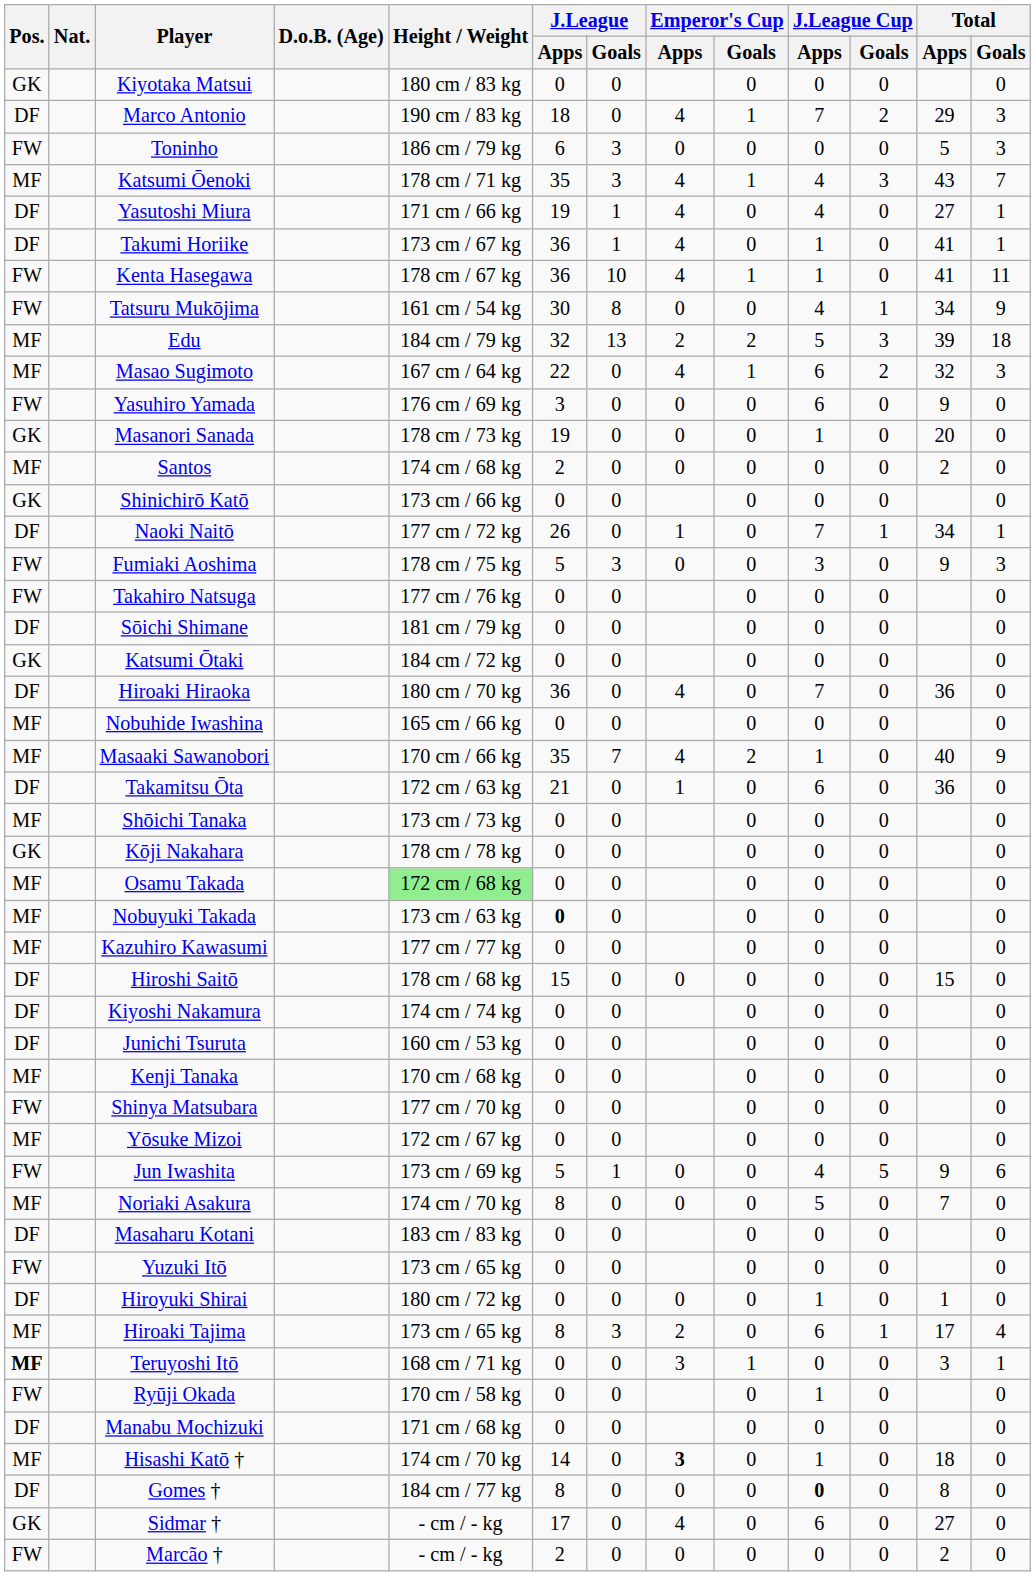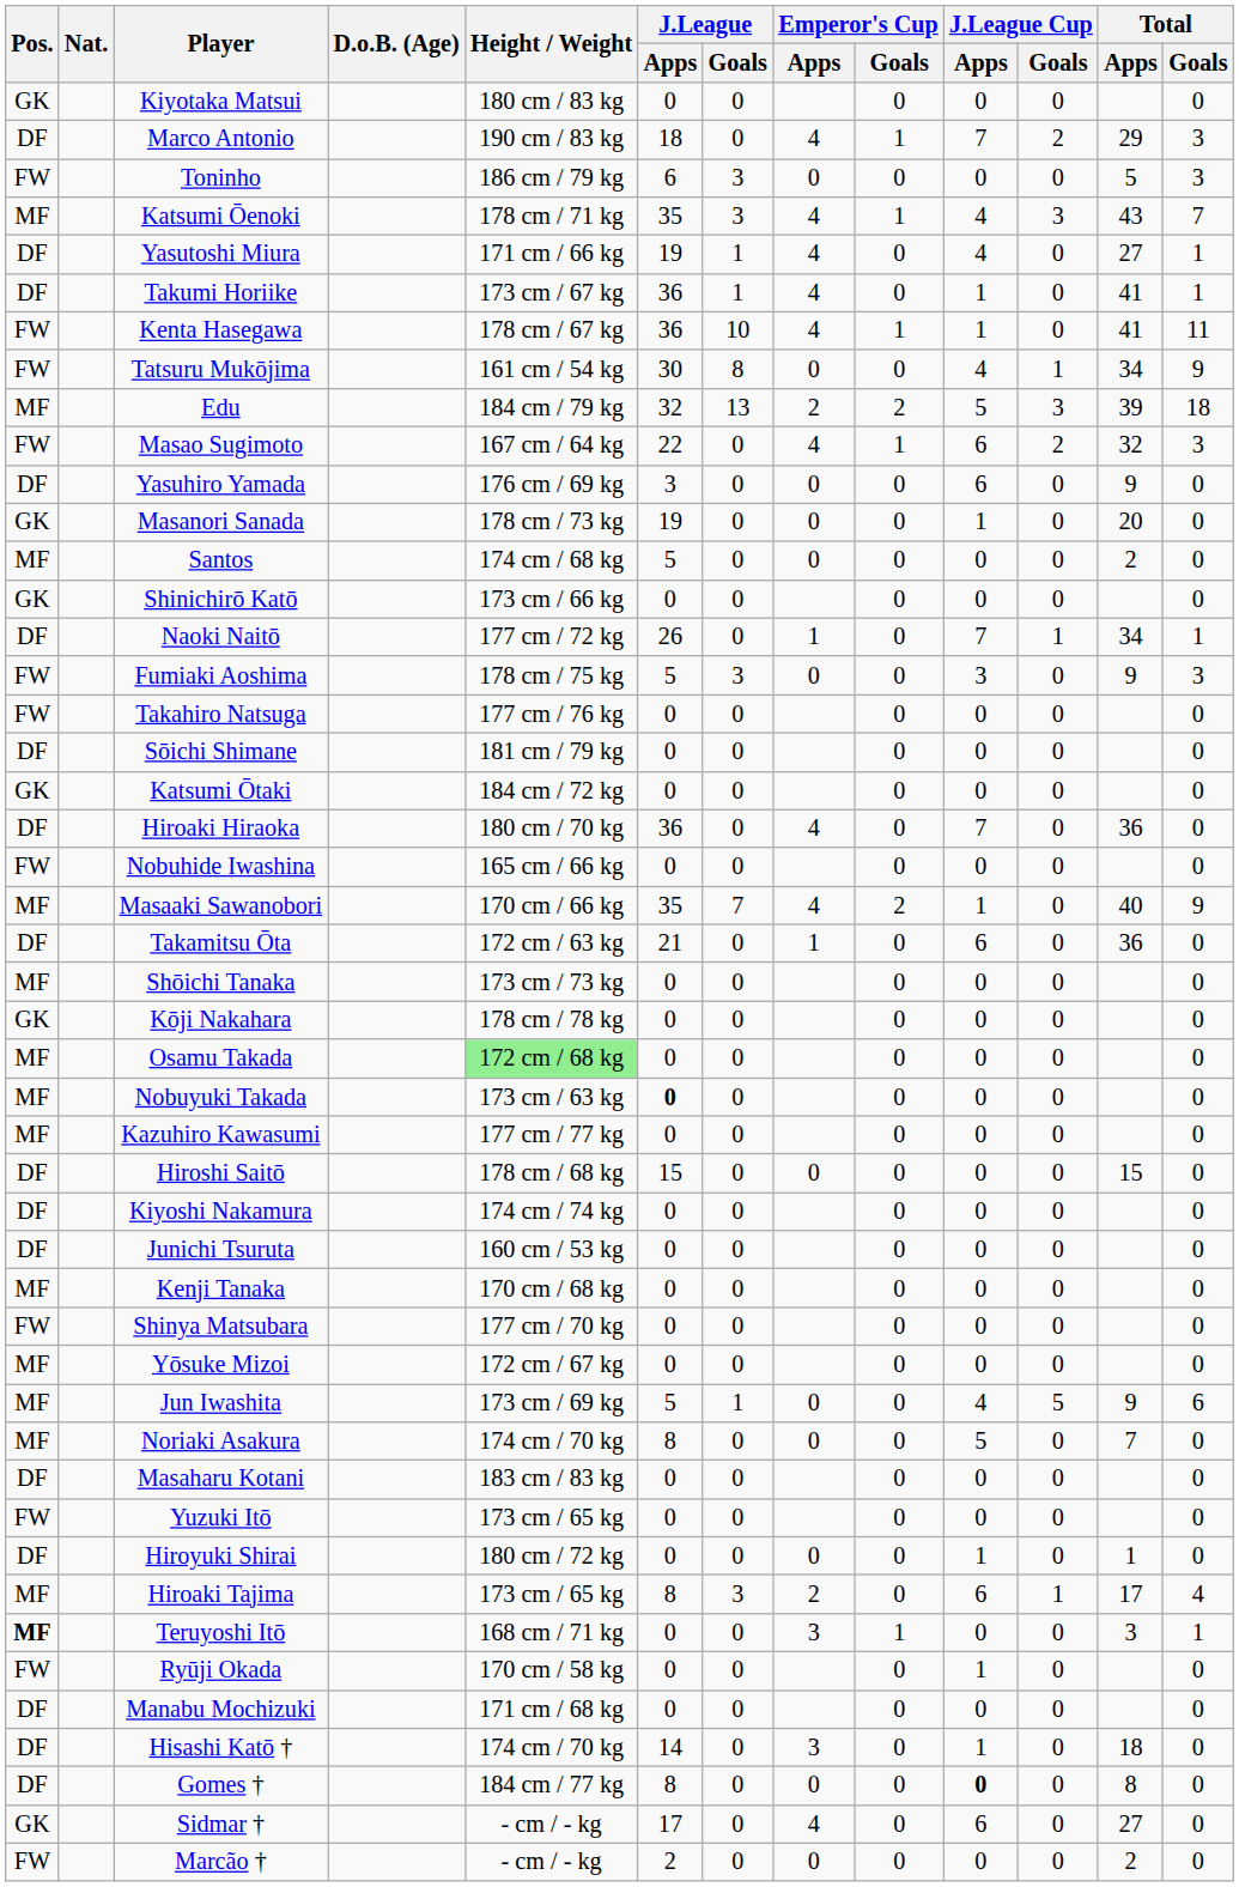 <table class="wikitable" style="text-align:center;">
 <tr>
 <th rowspan="2">Pos.</th>
 <th rowspan="2">Nat.</th>
 <th rowspan="2">Player</th>
 <th rowspan="2">D.o.B. (Age)</th>
 <th rowspan="2">Height / Weight</th>
 <th colspan="2"><a href='#'>J.League</a></th>
 <th colspan="2"><a href='#'>Emperor's Cup</a></th>
 <th colspan="2"><a href='#'>J.League Cup</a></th>
 <th colspan="2">Total</th>
 </tr>
 <tr>
 <th>Apps</th>
 <th>Goals</th>
 <th>Apps</th>
 <th>Goals</th>
 <th>Apps</th>
 <th>Goals</th>
 <th>Apps</th>
 <th>Goals</th>
 </tr>
 <tr>
 <td>GK</td>
 <td></td>
 <td><a href='#'>Kiyotaka Matsui</a></td>
 <td></td>
 <td>180 cm / 83 kg</td>
 <td>0</td>
 <td>0</td>
 <td></td>
 <td>0</td>
 <td>0</td>
 <td>0</td>
 <td></td>
 <td>0</td>
 </tr>
 <tr>
 <td>DF</td>
 <td></td>
 <td><a href='#'>Marco Antonio</a></td>
 <td></td>
 <td>190 cm / 83 kg</td>
 <td>18</td>
 <td>0</td>
 <td>4</td>
 <td>1</td>
 <td>7</td>
 <td>2</td>
 <td>29</td>
 <td>3</td>
 </tr>
 <tr>
 <td>FW</td>
 <td></td>
 <td><a href='#'>Toninho</a></td>
 <td></td>
 <td>186 cm / 79 kg</td>
 <td>6</td>
 <td>3</td>
 <td>0</td>
 <td>0</td>
 <td>0</td>
 <td>0</td>
 <td>5</td>
 <td>3</td>
 </tr>
 <tr>
 <td>MF</td>
 <td></td>
 <td><a href='#'>Katsumi Ōenoki</a></td>
 <td></td>
 <td>178 cm / 71 kg</td>
 <td>35</td>
 <td>3</td>
 <td>4</td>
 <td>1</td>
 <td>4</td>
 <td>3</td>
 <td>43</td>
 <td>7</td>
 </tr>
 <tr>
 <td>DF</td>
 <td></td>
 <td><a href='#'>Yasutoshi Miura</a></td>
 <td></td>
 <td>171 cm / 66 kg</td>
 <td>19</td>
 <td>1</td>
 <td>4</td>
 <td>0</td>
 <td>4</td>
 <td>0</td>
 <td>27</td>
 <td>1</td>
 </tr>
 <tr>
 <td>DF</td>
 <td></td>
 <td><a href='#'>Takumi Horiike</a></td>
 <td></td>
 <td>173 cm / 67 kg</td>
 <td>36</td>
 <td>1</td>
 <td>4</td>
 <td>0</td>
 <td>1</td>
 <td>0</td>
 <td>41</td>
 <td>1</td>
 </tr>
 <tr>
 <td>FW</td>
 <td></td>
 <td><a href='#'>Kenta Hasegawa</a></td>
 <td></td>
 <td>178 cm / 67 kg</td>
 <td>36</td>
 <td>10</td>
 <td>4</td>
 <td>1</td>
 <td>1</td>
 <td>0</td>
 <td>41</td>
 <td>11</td>
 </tr>
 <tr>
 <td>FW</td>
 <td></td>
 <td><a href='#'>Tatsuru Mukōjima</a></td>
 <td></td>
 <td>161 cm / 54 kg</td>
 <td>30</td>
 <td>8</td>
 <td>0</td>
 <td>0</td>
 <td>4</td>
 <td>1</td>
 <td>34</td>
 <td>9</td>
 </tr>
 <tr>
 <td>MF</td>
 <td></td>
 <td><a href='#'>Edu</a></td>
 <td></td>
 <td>184 cm / 79 kg</td>
 <td>32</td>
 <td>13</td>
 <td>2</td>
 <td>2</td>
 <td>5</td>
 <td>3</td>
 <td>39</td>
 <td>18</td>
 </tr>
 <tr>
-<td>MF</td>
+<td>FW</td>
 <td></td>
 <td><a href='#'>Masao Sugimoto</a></td>
 <td></td>
 <td>167 cm / 64 kg</td>
 <td>22</td>
 <td>0</td>
 <td>4</td>
 <td>1</td>
 <td>6</td>
 <td>2</td>
 <td>32</td>
 <td>3</td>
 </tr>
 <tr>
-<td>FW</td>
+<td>DF</td>
 <td></td>
 <td><a href='#'>Yasuhiro Yamada</a></td>
 <td></td>
 <td>176 cm / 69 kg</td>
 <td>3</td>
 <td>0</td>
 <td>0</td>
 <td>0</td>
 <td>6</td>
 <td>0</td>
 <td>9</td>
 <td>0</td>
 </tr>
 <tr>
 <td>GK</td>
 <td></td>
 <td><a href='#'>Masanori Sanada</a></td>
 <td></td>
 <td>178 cm / 73 kg</td>
 <td>19</td>
 <td>0</td>
 <td>0</td>
 <td>0</td>
 <td>1</td>
 <td>0</td>
 <td>20</td>
 <td>0</td>
 </tr>
 <tr>
 <td>MF</td>
 <td></td>
 <td><a href='#'>Santos</a></td>
 <td></td>
 <td>174 cm / 68 kg</td>
-<td>2</td>
+<td>5</td>
 <td>0</td>
 <td>0</td>
 <td>0</td>
 <td>0</td>
 <td>0</td>
 <td>2</td>
 <td>0</td>
 </tr>
 <tr>
 <td>GK</td>
 <td></td>
 <td><a href='#'>Shinichirō Katō</a></td>
 <td></td>
 <td>173 cm / 66 kg</td>
 <td>0</td>
 <td>0</td>
 <td></td>
 <td>0</td>
 <td>0</td>
 <td>0</td>
 <td></td>
 <td>0</td>
 </tr>
 <tr>
 <td>DF</td>
 <td></td>
 <td><a href='#'>Naoki Naitō</a></td>
 <td></td>
 <td>177 cm / 72 kg</td>
 <td>26</td>
 <td>0</td>
 <td>1</td>
 <td>0</td>
 <td>7</td>
 <td>1</td>
 <td>34</td>
 <td>1</td>
 </tr>
 <tr>
 <td>FW</td>
 <td></td>
 <td><a href='#'>Fumiaki Aoshima</a></td>
 <td></td>
 <td>178 cm / 75 kg</td>
 <td>5</td>
 <td>3</td>
 <td>0</td>
 <td>0</td>
 <td>3</td>
 <td>0</td>
 <td>9</td>
 <td>3</td>
 </tr>
 <tr>
 <td>FW</td>
 <td></td>
 <td><a href='#'>Takahiro Natsuga</a></td>
 <td></td>
 <td>177 cm / 76 kg</td>
 <td>0</td>
 <td>0</td>
 <td></td>
 <td>0</td>
 <td>0</td>
 <td>0</td>
 <td></td>
 <td>0</td>
 </tr>
 <tr>
 <td>DF</td>
 <td></td>
 <td><a href='#'>Sōichi Shimane</a></td>
 <td></td>
 <td>181 cm / 79 kg</td>
 <td>0</td>
 <td>0</td>
 <td></td>
 <td>0</td>
 <td>0</td>
 <td>0</td>
 <td></td>
 <td>0</td>
 </tr>
 <tr>
 <td>GK</td>
 <td></td>
 <td><a href='#'>Katsumi Ōtaki</a></td>
 <td></td>
 <td>184 cm / 72 kg</td>
 <td>0</td>
 <td>0</td>
 <td></td>
 <td>0</td>
 <td>0</td>
 <td>0</td>
 <td></td>
 <td>0</td>
 </tr>
 <tr>
 <td>DF</td>
 <td></td>
 <td><a href='#'>Hiroaki Hiraoka</a></td>
 <td></td>
 <td>180 cm / 70 kg</td>
 <td>36</td>
 <td>0</td>
 <td>4</td>
 <td>0</td>
 <td>7</td>
 <td>0</td>
 <td>36</td>
 <td>0</td>
 </tr>
 <tr>
-<td>MF</td>
+<td>FW</td>
 <td></td>
 <td><a href='#'>Nobuhide Iwashina</a></td>
 <td></td>
 <td>165 cm / 66 kg</td>
 <td>0</td>
 <td>0</td>
 <td></td>
 <td>0</td>
 <td>0</td>
 <td>0</td>
 <td></td>
 <td>0</td>
 </tr>
 <tr>
 <td>MF</td>
 <td></td>
 <td><a href='#'>Masaaki Sawanobori</a></td>
 <td></td>
 <td>170 cm / 66 kg</td>
 <td>35</td>
 <td>7</td>
 <td>4</td>
 <td>2</td>
 <td>1</td>
 <td>0</td>
 <td>40</td>
 <td>9</td>
 </tr>
 <tr>
 <td>DF</td>
 <td></td>
 <td><a href='#'>Takamitsu Ōta</a></td>
 <td></td>
 <td>172 cm / 63 kg</td>
 <td>21</td>
 <td>0</td>
 <td>1</td>
 <td>0</td>
 <td>6</td>
 <td>0</td>
 <td>36</td>
 <td>0</td>
 </tr>
 <tr>
 <td>MF</td>
 <td></td>
 <td><a href='#'>Shōichi Tanaka</a></td>
 <td></td>
 <td>173 cm / 73 kg</td>
 <td>0</td>
 <td>0</td>
 <td></td>
 <td>0</td>
 <td>0</td>
 <td>0</td>
 <td></td>
 <td>0</td>
 </tr>
 <tr>
 <td>GK</td>
 <td></td>
 <td><a href='#'>Kōji Nakahara</a></td>
 <td></td>
 <td>178 cm / 78 kg</td>
 <td>0</td>
 <td>0</td>
 <td></td>
 <td>0</td>
 <td>0</td>
 <td>0</td>
 <td></td>
 <td>0</td>
 </tr>
 <tr>
 <td>MF</td>
 <td></td>
 <td><a href='#'>Osamu Takada</a></td>
 <td></td>
 <td style="background: lightgreen;">172 cm / 68 kg</td>
 <td>0</td>
 <td>0</td>
 <td></td>
 <td>0</td>
 <td>0</td>
 <td>0</td>
 <td></td>
 <td>0</td>
 </tr>
 <tr>
 <td>MF</td>
 <td></td>
 <td><a href='#'>Nobuyuki Takada</a></td>
 <td></td>
 <td>173 cm / 63 kg</td>
 <td><strong>0</strong></td>
 <td>0</td>
 <td></td>
 <td>0</td>
 <td>0</td>
 <td>0</td>
 <td></td>
 <td>0</td>
 </tr>
 <tr>
 <td>MF</td>
 <td></td>
 <td><a href='#'>Kazuhiro Kawasumi</a></td>
 <td></td>
 <td>177 cm / 77 kg</td>
 <td>0</td>
 <td>0</td>
 <td></td>
 <td>0</td>
 <td>0</td>
 <td>0</td>
 <td></td>
 <td>0</td>
 </tr>
 <tr>
 <td>DF</td>
 <td></td>
 <td><a href='#'>Hiroshi Saitō</a></td>
 <td></td>
 <td>178 cm / 68 kg</td>
 <td>15</td>
 <td>0</td>
 <td>0</td>
 <td>0</td>
 <td>0</td>
 <td>0</td>
 <td>15</td>
 <td>0</td>
 </tr>
 <tr>
 <td>DF</td>
 <td></td>
 <td><a href='#'>Kiyoshi Nakamura</a></td>
 <td></td>
 <td>174 cm / 74 kg</td>
 <td>0</td>
 <td>0</td>
 <td></td>
 <td>0</td>
 <td>0</td>
 <td>0</td>
 <td></td>
 <td>0</td>
 </tr>
 <tr>
 <td>DF</td>
 <td></td>
 <td><a href='#'>Junichi Tsuruta</a></td>
 <td></td>
 <td>160 cm / 53 kg</td>
 <td>0</td>
 <td>0</td>
 <td></td>
 <td>0</td>
 <td>0</td>
 <td>0</td>
 <td></td>
 <td>0</td>
 </tr>
 <tr>
 <td>MF</td>
 <td></td>
 <td><a href='#'>Kenji Tanaka</a></td>
 <td></td>
 <td>170 cm / 68 kg</td>
 <td>0</td>
 <td>0</td>
 <td></td>
 <td>0</td>
 <td>0</td>
 <td>0</td>
 <td></td>
 <td>0</td>
 </tr>
 <tr>
 <td>FW</td>
 <td></td>
 <td><a href='#'>Shinya Matsubara</a></td>
 <td></td>
 <td>177 cm / 70 kg</td>
 <td>0</td>
 <td>0</td>
 <td></td>
 <td>0</td>
 <td>0</td>
 <td>0</td>
 <td></td>
 <td>0</td>
 </tr>
 <tr>
 <td>MF</td>
 <td></td>
 <td><a href='#'>Yōsuke Mizoi</a></td>
 <td></td>
 <td>172 cm / 67 kg</td>
 <td>0</td>
 <td>0</td>
 <td></td>
 <td>0</td>
 <td>0</td>
 <td>0</td>
 <td></td>
 <td>0</td>
 </tr>
 <tr>
-<td>FW</td>
+<td>MF</td>
 <td></td>
 <td><a href='#'>Jun Iwashita</a></td>
 <td></td>
 <td>173 cm / 69 kg</td>
 <td>5</td>
 <td>1</td>
 <td>0</td>
 <td>0</td>
 <td>4</td>
 <td>5</td>
 <td>9</td>
 <td>6</td>
 </tr>
 <tr>
 <td>MF</td>
 <td></td>
 <td><a href='#'>Noriaki Asakura</a></td>
 <td></td>
 <td>174 cm / 70 kg</td>
 <td>8</td>
 <td>0</td>
 <td>0</td>
 <td>0</td>
 <td>5</td>
 <td>0</td>
 <td>7</td>
 <td>0</td>
 </tr>
 <tr>
 <td>DF</td>
 <td></td>
 <td><a href='#'>Masaharu Kotani</a></td>
 <td></td>
 <td>183 cm / 83 kg</td>
 <td>0</td>
 <td>0</td>
 <td></td>
 <td>0</td>
 <td>0</td>
 <td>0</td>
 <td></td>
 <td>0</td>
 </tr>
 <tr>
 <td>FW</td>
 <td></td>
 <td><a href='#'>Yuzuki Itō</a></td>
 <td></td>
 <td>173 cm / 65 kg</td>
 <td>0</td>
 <td>0</td>
 <td></td>
 <td>0</td>
 <td>0</td>
 <td>0</td>
 <td></td>
 <td>0</td>
 </tr>
 <tr>
 <td>DF</td>
 <td></td>
 <td><a href='#'>Hiroyuki Shirai</a></td>
 <td></td>
 <td>180 cm / 72 kg</td>
 <td>0</td>
 <td>0</td>
 <td>0</td>
 <td>0</td>
 <td>1</td>
 <td>0</td>
 <td>1</td>
 <td>0</td>
 </tr>
 <tr>
 <td>MF</td>
 <td></td>
 <td><a href='#'>Hiroaki Tajima</a></td>
 <td></td>
 <td>173 cm / 65 kg</td>
 <td>8</td>
 <td>3</td>
 <td>2</td>
 <td>0</td>
 <td>6</td>
 <td>1</td>
 <td>17</td>
 <td>4</td>
 </tr>
 <tr>
 <td><strong>MF</strong></td>
 <td></td>
 <td><a href='#'>Teruyoshi Itō</a></td>
 <td></td>
 <td>168 cm / 71 kg</td>
 <td>0</td>
 <td>0</td>
 <td>3</td>
 <td>1</td>
 <td>0</td>
 <td>0</td>
 <td>3</td>
 <td>1</td>
 </tr>
 <tr>
 <td>FW</td>
 <td></td>
 <td><a href='#'>Ryūji Okada</a></td>
 <td></td>
 <td>170 cm / 58 kg</td>
 <td>0</td>
 <td>0</td>
 <td></td>
 <td>0</td>
 <td>1</td>
 <td>0</td>
 <td></td>
 <td>0</td>
 </tr>
 <tr>
 <td>DF</td>
 <td></td>
 <td><a href='#'>Manabu Mochizuki</a></td>
 <td></td>
 <td>171 cm / 68 kg</td>
 <td>0</td>
 <td>0</td>
 <td></td>
 <td>0</td>
 <td>0</td>
 <td>0</td>
 <td></td>
 <td>0</td>
 </tr>
 <tr>
-<td>MF</td>
+<td>DF</td>
 <td></td>
 <td><a href='#'>Hisashi Katō</a> †</td>
 <td></td>
 <td>174 cm / 70 kg</td>
 <td>14</td>
 <td>0</td>
-<td><strong>3</strong></td>
+<td>3</td>
 <td>0</td>
 <td>1</td>
 <td>0</td>
 <td>18</td>
 <td>0</td>
 </tr>
 <tr>
 <td>DF</td>
 <td></td>
 <td><a href='#'>Gomes</a> †</td>
 <td></td>
 <td>184 cm / 77 kg</td>
 <td>8</td>
 <td>0</td>
 <td>0</td>
 <td>0</td>
 <td><strong>0</strong></td>
 <td>0</td>
 <td>8</td>
 <td>0</td>
 </tr>
 <tr>
 <td>GK</td>
 <td></td>
 <td><a href='#'>Sidmar</a> †</td>
 <td></td>
 <td>- cm / - kg</td>
 <td>17</td>
 <td>0</td>
 <td>4</td>
 <td>0</td>
 <td>6</td>
 <td>0</td>
 <td>27</td>
 <td>0</td>
 </tr>
 <tr>
 <td>FW</td>
 <td></td>
 <td><a href='#'>Marcão</a> †</td>
 <td></td>
 <td>- cm / - kg</td>
 <td>2</td>
 <td>0</td>
 <td>0</td>
 <td>0</td>
 <td>0</td>
 <td>0</td>
 <td>2</td>
 <td>0</td>
 </tr>
 </table>
